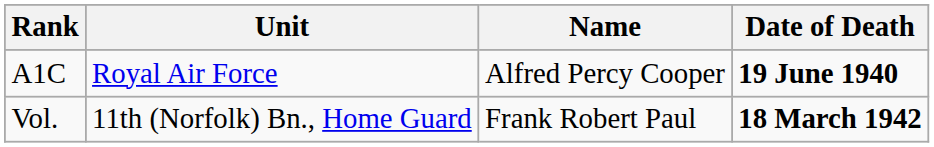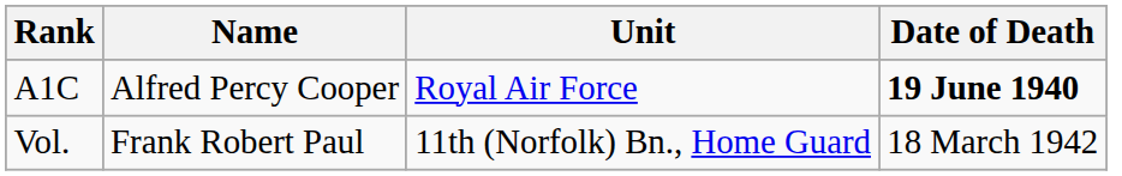 <table class="wikitable">
 <tr>
 <th>Rank</th>
+<th>Name</th>
 <th>Unit</th>
-<th>Name</th>
 <th>Date of Death</th>
 </tr>
 <tr>
 <td>A1C</td>
+<td>Alfred Percy Cooper</td>
 <td><a href='#'>Royal Air Force</a></td>
-<td>Alfred Percy Cooper</td>
 <td><strong>19 June 1940</strong></td>
 </tr>
 <tr>
 <td>Vol.</td>
+<td>Frank Robert Paul</td>
 <td>11th (Norfolk) Bn., <a href='#'>Home Guard</a></td>
-<td>Frank Robert Paul</td>
-<td><strong>18 March 1942</strong></td>
+<td>18 March 1942</td>
 </tr>
 </table>
